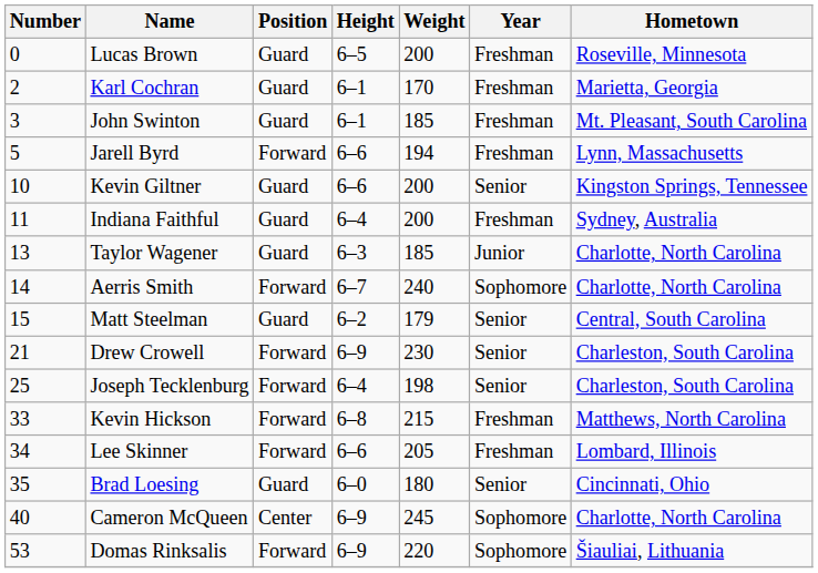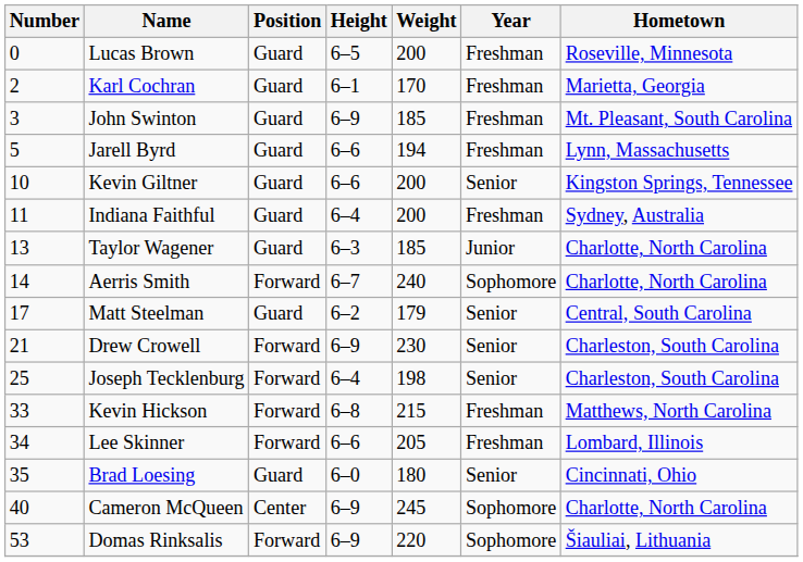 <table class="wikitable" style="font-size: 95%;">
 <tr>
 <th>Number</th>
 <th>Name</th>
 <th>Position</th>
 <th>Height</th>
 <th>Weight</th>
 <th>Year</th>
 <th>Hometown</th>
 </tr>
 <tr>
 <td>0</td>
 <td>Lucas Brown</td>
 <td>Guard</td>
 <td>6–5</td>
 <td>200</td>
 <td>Freshman</td>
 <td><a href='#'>Roseville, Minnesota</a></td>
 </tr>
 <tr>
 <td>2</td>
 <td><a href='#'>Karl Cochran</a></td>
 <td>Guard</td>
 <td>6–1</td>
 <td>170</td>
 <td>Freshman</td>
 <td><a href='#'>Marietta, Georgia</a></td>
 </tr>
 <tr>
 <td>3</td>
 <td>John Swinton</td>
 <td>Guard</td>
-<td>6–1</td>
+<td>6–9</td>
 <td>185</td>
 <td>Freshman</td>
 <td><a href='#'>Mt. Pleasant, South Carolina</a></td>
 </tr>
 <tr>
 <td>5</td>
 <td>Jarell Byrd</td>
-<td>Forward</td>
+<td>Guard</td>
 <td>6–6</td>
 <td>194</td>
 <td>Freshman</td>
 <td><a href='#'>Lynn, Massachusetts</a></td>
 </tr>
 <tr>
 <td>10</td>
 <td>Kevin Giltner</td>
 <td>Guard</td>
 <td>6–6</td>
 <td>200</td>
 <td>Senior</td>
 <td><a href='#'>Kingston Springs, Tennessee</a></td>
 </tr>
 <tr>
 <td>11</td>
 <td>Indiana Faithful</td>
 <td>Guard</td>
 <td>6–4</td>
 <td>200</td>
 <td>Freshman</td>
 <td><a href='#'>Sydney</a>, <a href='#'>Australia</a></td>
 </tr>
 <tr>
 <td>13</td>
 <td>Taylor Wagener</td>
 <td>Guard</td>
 <td>6–3</td>
 <td>185</td>
 <td>Junior</td>
 <td><a href='#'>Charlotte, North Carolina</a></td>
 </tr>
 <tr>
 <td>14</td>
 <td>Aerris Smith</td>
 <td>Forward</td>
 <td>6–7</td>
 <td>240</td>
 <td>Sophomore</td>
 <td><a href='#'>Charlotte, North Carolina</a></td>
 </tr>
 <tr>
-<td>15</td>
+<td>17</td>
 <td>Matt Steelman</td>
 <td>Guard</td>
 <td>6–2</td>
 <td>179</td>
 <td>Senior</td>
 <td><a href='#'>Central, South Carolina</a></td>
 </tr>
 <tr>
 <td>21</td>
 <td>Drew Crowell</td>
 <td>Forward</td>
 <td>6–9</td>
 <td>230</td>
 <td>Senior</td>
 <td><a href='#'>Charleston, South Carolina</a></td>
 </tr>
 <tr>
 <td>25</td>
 <td>Joseph Tecklenburg</td>
 <td>Forward</td>
 <td>6–4</td>
 <td>198</td>
 <td>Senior</td>
 <td><a href='#'>Charleston, South Carolina</a></td>
 </tr>
 <tr>
 <td>33</td>
 <td>Kevin Hickson</td>
 <td>Forward</td>
 <td>6–8</td>
 <td>215</td>
 <td>Freshman</td>
 <td><a href='#'>Matthews, North Carolina</a></td>
 </tr>
 <tr>
 <td>34</td>
 <td>Lee Skinner</td>
 <td>Forward</td>
 <td>6–6</td>
 <td>205</td>
 <td>Freshman</td>
 <td><a href='#'>Lombard, Illinois</a></td>
 </tr>
 <tr>
 <td>35</td>
 <td><a href='#'>Brad Loesing</a></td>
 <td>Guard</td>
 <td>6–0</td>
 <td>180</td>
 <td>Senior</td>
 <td><a href='#'>Cincinnati, Ohio</a></td>
 </tr>
 <tr>
 <td>40</td>
 <td>Cameron McQueen</td>
 <td>Center</td>
 <td>6–9</td>
 <td>245</td>
 <td>Sophomore</td>
 <td><a href='#'>Charlotte, North Carolina</a></td>
 </tr>
 <tr>
 <td>53</td>
 <td>Domas Rinksalis</td>
 <td>Forward</td>
 <td>6–9</td>
 <td>220</td>
 <td>Sophomore</td>
 <td><a href='#'>Šiauliai</a>, <a href='#'>Lithuania</a></td>
 </tr>
 <tr>
 </tr>
 </table>
